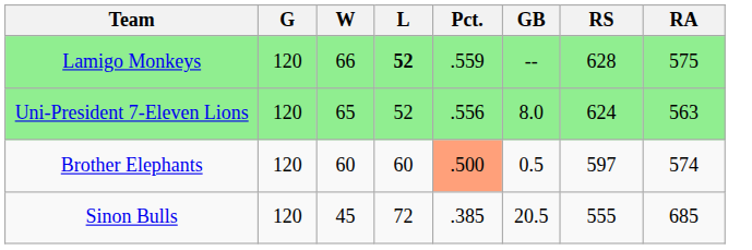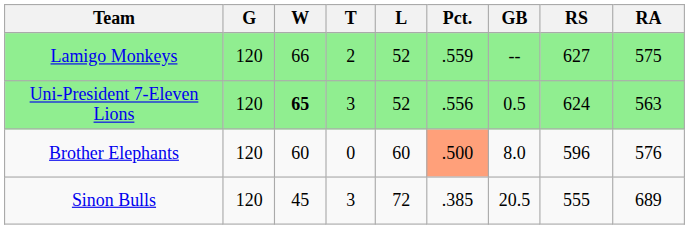 <table class="wikitable" style="text-align:center">
 <tr>
 <th width=200>Team</th>
 <th width=40>G</th>
 <th width=40>W</th>
+<th width=40>T</th>
 <th width=40>L</th>
 <th width=50>Pct.</th>
 <th width=40>GB</th>
 <th width=60>RS</th>
 <th width=60>RA</th>
 </tr>
 <tr style="background:lightgreen;">
 <td height=35><a href='#'>Lamigo Monkeys</a></td>
 <td>120</td>
 <td>66</td>
-<td><strong>52</strong></td>
+<td>2</td>
+<td>52</td>
 <td>.559</td>
 <td>--</td>
-<td>628</td>
+<td>627</td>
 <td>575</td>
 </tr>
 <tr style="background:lightgreen;">
 <td height=35><a href='#'>Uni-President 7-Eleven Lions</a></td>
 <td>120</td>
-<td>65</td>
+<td><strong>65</strong></td>
+<td>3</td>
 <td>52</td>
 <td>.556</td>
-<td>8.0</td>
+<td>0.5</td>
 <td>624</td>
 <td>563</td>
 </tr>
 <tr>
 <td height=35><a href='#'>Brother Elephants</a></td>
 <td>120</td>
 <td>60</td>
+<td>0</td>
 <td>60</td>
 <td style="background: lightsalmon;">.500</td>
-<td>0.5</td>
-<td>597</td>
-<td>574</td>
+<td>8.0</td>
+<td>596</td>
+<td>576</td>
 </tr>
 <tr>
 <td height=35><a href='#'>Sinon Bulls</a></td>
 <td>120</td>
 <td>45</td>
+<td>3</td>
 <td>72</td>
 <td>.385</td>
 <td>20.5</td>
 <td>555</td>
-<td>685</td>
+<td>689</td>
 </tr>
 </table>
